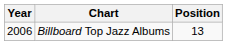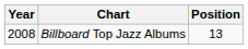 <table class="wikitable">
 <tr>
 <th>Year</th>
 <th>Chart</th>
 <th>Position</th>
 </tr>
 <tr>
-<td>2006</td>
+<td>2008</td>
 <td><em>Billboard</em> Top Jazz Albums</td>
 <td align="center">13</td>
 </tr>
 </table>
